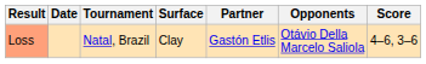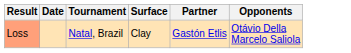 <table class="sortable wikitable">
 <tr>
 <th>Result</th>
 <th>Date</th>
 <th>Tournament</th>
 <th>Surface</th>
 <th>Partner</th>
 <th>Opponents</th>
-<th class="unsortable">Score</th>
 </tr>
 <tr style="background:moccasin;">
 <td bgcolor=FFA07A>Loss</td>
 <td></td>
 <td><a href='#'>Natal</a>, Brazil</td>
 <td>Clay</td>
 <td> <a href='#'>Gastón Etlis</a></td>
 <td> <a href='#'>Otávio Della</a><br> <a href='#'>Marcelo Saliola</a></td>
-<td>4–6, 3–6</td>
 </tr>
 </table>
